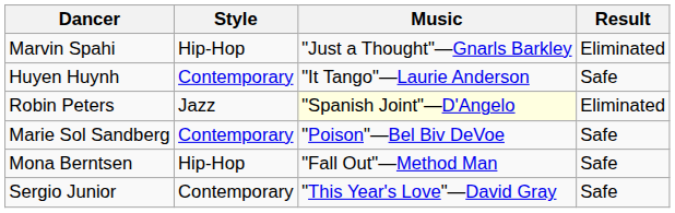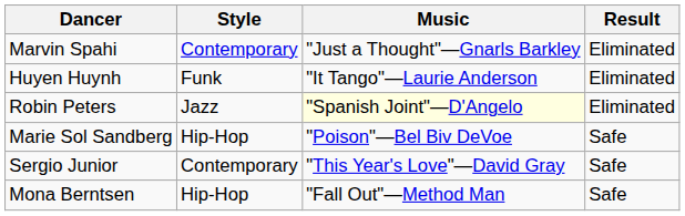 <table class="wikitable">
 <tr>
 <th>Dancer</th>
 <th>Style</th>
 <th>Music</th>
 <th>Result</th>
 </tr>
 <tr>
 <td>Marvin Spahi</td>
-<td>Hip-Hop</td>
+<td><a href='#'>Contemporary</a></td>
 <td>"Just a Thought"—<a href='#'>Gnarls Barkley</a></td>
 <td>Eliminated</td>
 </tr>
 <tr>
 <td>Huyen Huynh</td>
-<td><a href='#'>Contemporary</a></td>
+<td>Funk</td>
 <td>"It Tango"—<a href='#'>Laurie Anderson</a></td>
-<td>Safe</td>
+<td>Eliminated</td>
 </tr>
 <tr>
 <td>Robin Peters</td>
 <td>Jazz</td>
 <td style="background: lightyellow;">"Spanish Joint"—<a href='#'>D'Angelo</a></td>
 <td>Eliminated</td>
 </tr>
 <tr>
 <td>Marie Sol Sandberg</td>
-<td><a href='#'>Contemporary</a></td>
+<td>Hip-Hop</td>
 <td>"<a href='#'>Poison</a>"—<a href='#'>Bel Biv DeVoe</a></td>
+<td>Safe</td>
+</tr>
+<tr>
+<td>Sergio Junior</td>
+<td>Contemporary</td>
+<td>"<a href='#'>This Year's Love</a>"—<a href='#'>David Gray</a></td>
 <td>Safe</td>
 </tr>
 <tr>
 <td>Mona Berntsen</td>
 <td>Hip-Hop</td>
 <td>"Fall Out"—<a href='#'>Method Man</a></td>
 <td>Safe</td>
 </tr>
-<tr>
-<td>Sergio Junior</td>
-<td>Contemporary</td>
-<td>"<a href='#'>This Year's Love</a>"—<a href='#'>David Gray</a></td>
-<td>Safe</td>
-</tr>
 </table>
